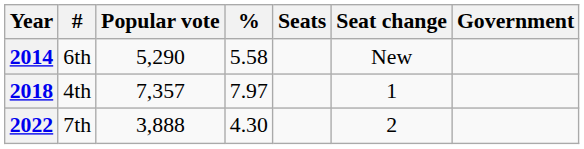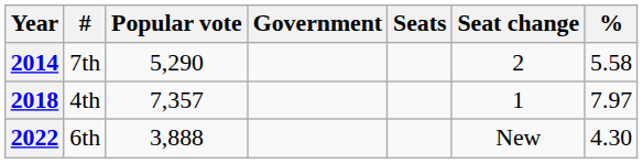 <table class="wikitable" style="text-align:center">
 <tr>
 <th>Year</th>
 <th>#</th>
 <th>Popular vote</th>
-<th>%</th>
+<th>Government</th>
 <th>Seats</th>
 <th>Seat change</th>
-<th>Government</th>
+<th>%</th>
 </tr>
 <tr>
 <th><a href='#'>2014</a></th>
-<td>6th</td>
+<td>7th</td>
 <td>5,290</td>
+<td></td>
+<td></td>
+<td> 2</td>
 <td>5.58</td>
-<td></td>
-<td>New</td>
-<td></td>
 </tr>
 <tr>
 <th><a href='#'>2018</a></th>
 <td>4th</td>
 <td>7,357</td>
-<td>7.97</td>
+<td></td>
 <td></td>
 <td> 1</td>
-<td></td>
+<td>7.97</td>
 </tr>
 <tr>
 <th><a href='#'>2022</a></th>
-<td>7th</td>
+<td>6th</td>
 <td>3,888</td>
+<td></td>
+<td></td>
+<td>New</td>
 <td>4.30</td>
-<td></td>
-<td> 2</td>
-<td></td>
 </tr>
 </table>
